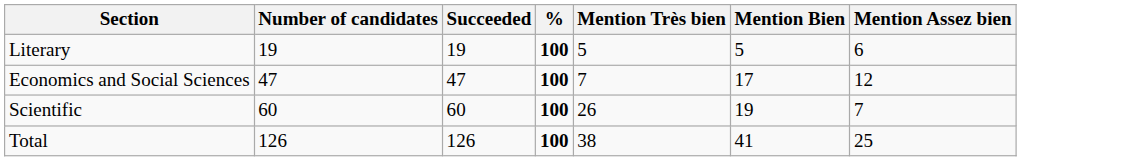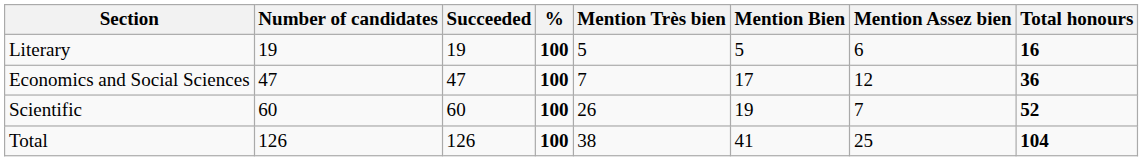 <table class="wikitable">
 <tr>
 <th>Section</th>
 <th>Number of candidates</th>
 <th>Succeeded</th>
 <th><strong>%</strong></th>
 <th><strong>Mention Très bien</strong></th>
 <th>Mention Bien</th>
 <th>Mention Assez bien</th>
+<th><strong>Total honours</strong></th>
 </tr>
 <tr>
 <td>Literary</td>
 <td>19</td>
 <td>19</td>
 <td><strong>100</strong></td>
 <td>5</td>
 <td>5</td>
 <td>6</td>
+<td><strong>16</strong></td>
 </tr>
 <tr>
 <td>Economics and Social Sciences</td>
 <td>47</td>
 <td>47</td>
 <td><strong>100</strong></td>
 <td>7</td>
 <td>17</td>
 <td>12</td>
+<td><strong>36</strong></td>
 </tr>
 <tr>
 <td>Scientific</td>
 <td>60</td>
 <td>60</td>
 <td><strong>100</strong></td>
 <td>26</td>
 <td>19</td>
 <td>7</td>
+<td><strong>52</strong></td>
 </tr>
 <tr>
 <td>Total</td>
 <td>126</td>
 <td>126</td>
 <td><strong>100</strong></td>
 <td>38</td>
 <td>41</td>
 <td>25</td>
+<td><strong>104</strong></td>
 </tr>
 </table>
